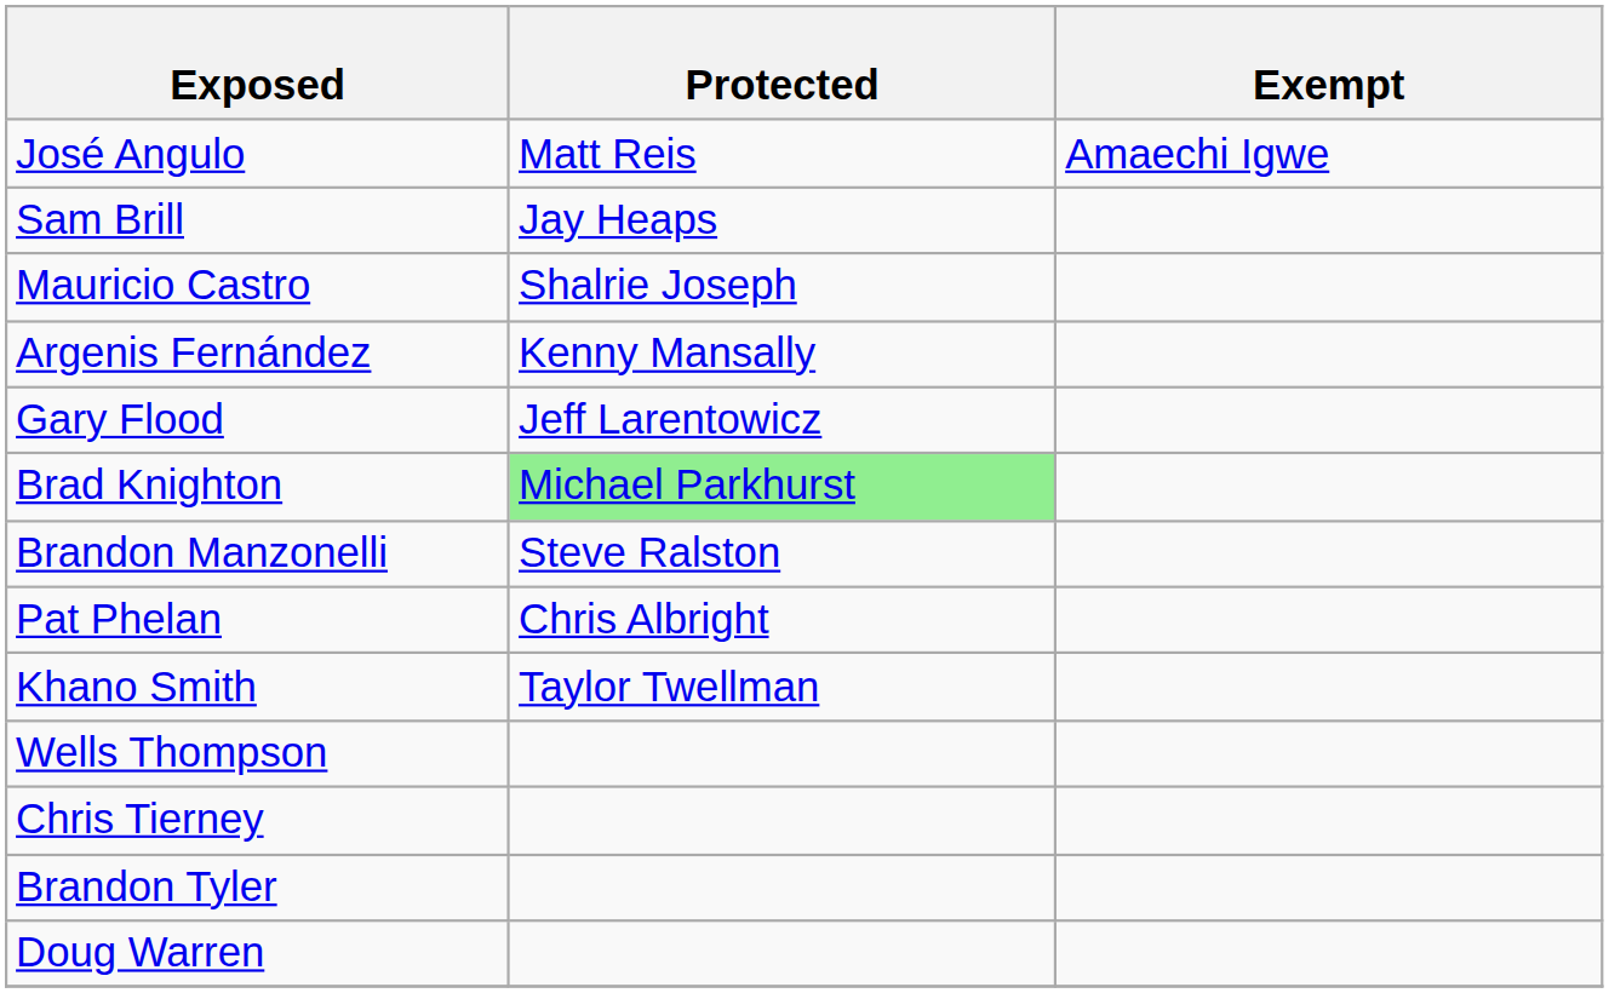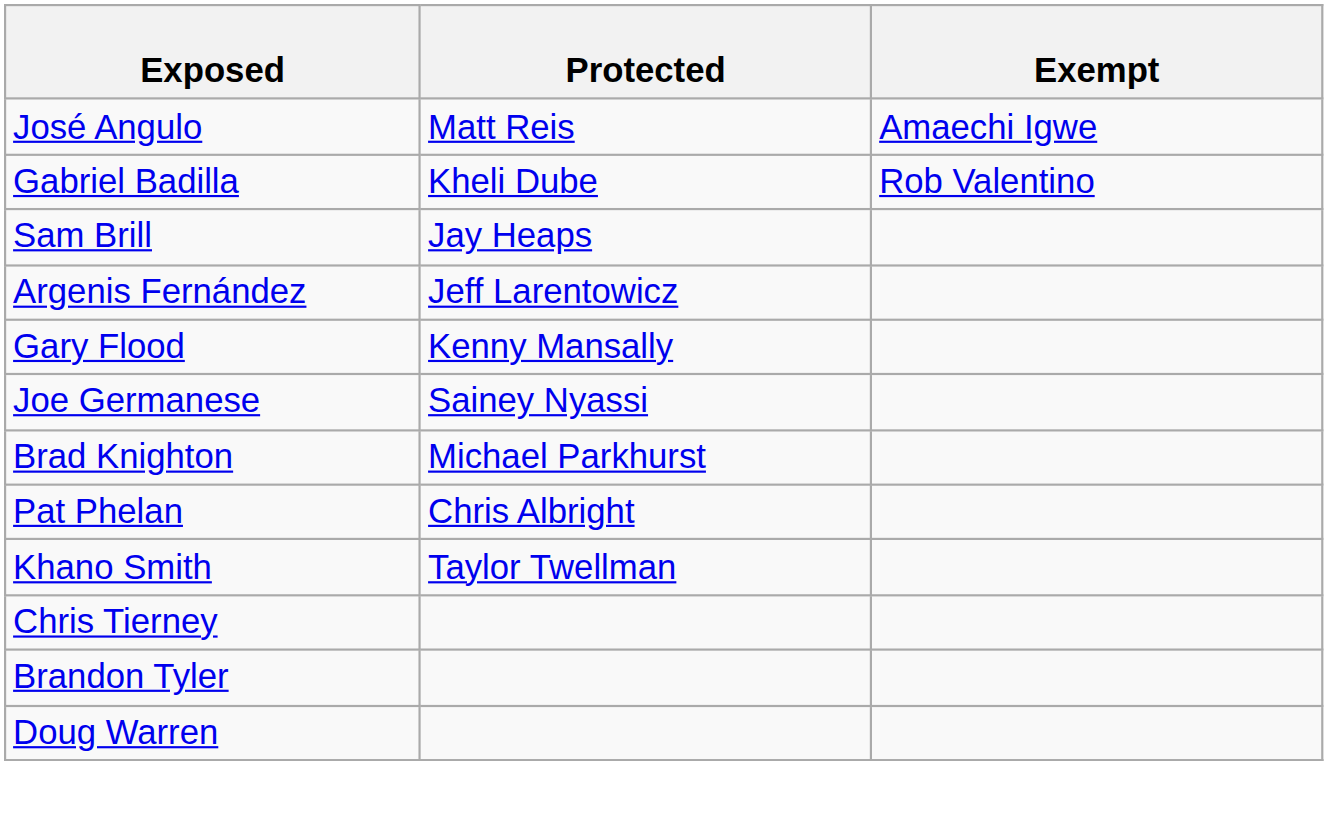 <table class="wikitable">
 <tr>
 <th style="width:23%"><br>Exposed</th>
 <th style="width:25%"><br>Protected</th>
 <th style="width:25%"><br>Exempt</th>
 </tr>
 <tr>
 <td><a href='#'>José Angulo</a></td>
 <td><a href='#'>Matt Reis</a></td>
 <td><a href='#'>Amaechi Igwe</a></td>
 </tr>
 <tr>
+<td><a href='#'>Gabriel Badilla</a></td>
+<td><a href='#'>Kheli Dube</a></td>
+<td><a href='#'>Rob Valentino</a></td>
+</tr>
+<tr>
 <td><a href='#'>Sam Brill</a></td>
 <td><a href='#'>Jay Heaps</a></td>
 <td></td>
 </tr>
 <tr>
-<td><a href='#'>Mauricio Castro</a></td>
-<td><a href='#'>Shalrie Joseph</a></td>
+<td><a href='#'>Argenis Fernández</a></td>
+<td><a href='#'>Jeff Larentowicz</a></td>
 <td></td>
 </tr>
 <tr>
-<td><a href='#'>Argenis Fernández</a></td>
+<td><a href='#'>Gary Flood</a></td>
 <td><a href='#'>Kenny Mansally</a></td>
 <td></td>
 </tr>
 <tr>
-<td><a href='#'>Gary Flood</a></td>
-<td><a href='#'>Jeff Larentowicz</a></td>
+<td><a href='#'>Joe Germanese</a></td>
+<td><a href='#'>Sainey Nyassi</a></td>
 <td></td>
 </tr>
 <tr>
 <td><a href='#'>Brad Knighton</a></td>
-<td style="background: lightgreen;"><a href='#'>Michael Parkhurst</a></td>
-<td></td>
-</tr>
-<tr>
-<td><a href='#'>Brandon Manzonelli</a></td>
-<td><a href='#'>Steve Ralston</a></td>
+<td><a href='#'>Michael Parkhurst</a></td>
 <td></td>
 </tr>
 <tr>
 <td><a href='#'>Pat Phelan</a></td>
 <td><a href='#'>Chris Albright</a></td>
 <td></td>
 </tr>
 <tr>
 <td><a href='#'>Khano Smith</a></td>
 <td><a href='#'>Taylor Twellman</a></td>
-<td></td>
-</tr>
-<tr>
-<td><a href='#'>Wells Thompson</a></td>
-<td></td>
 <td></td>
 </tr>
 <tr>
 <td><a href='#'>Chris Tierney</a></td>
 <td></td>
 <td></td>
 </tr>
 <tr>
 <td><a href='#'>Brandon Tyler</a></td>
 <td></td>
 <td></td>
 </tr>
 <tr>
 <td><a href='#'>Doug Warren</a></td>
 <td></td>
 <td></td>
 </tr>
 <tr>
 </tr>
 </table>
